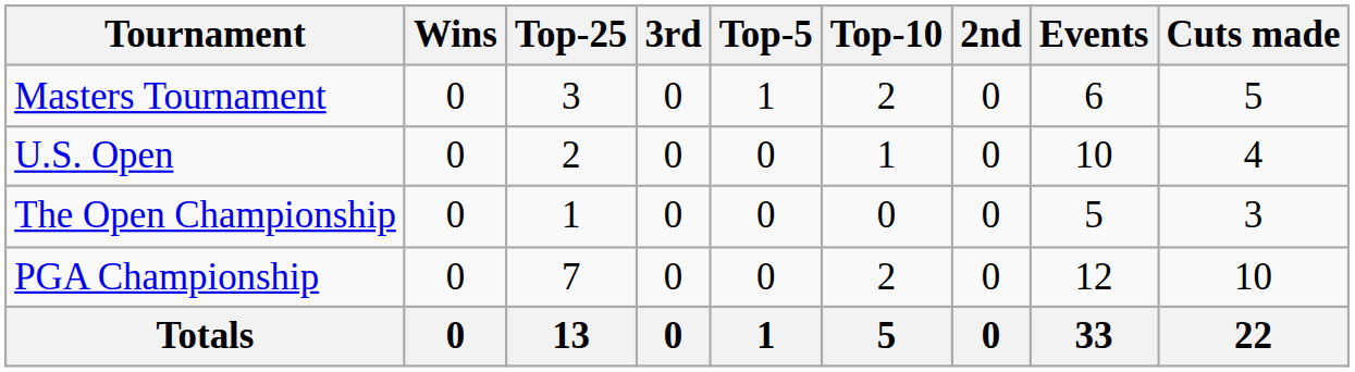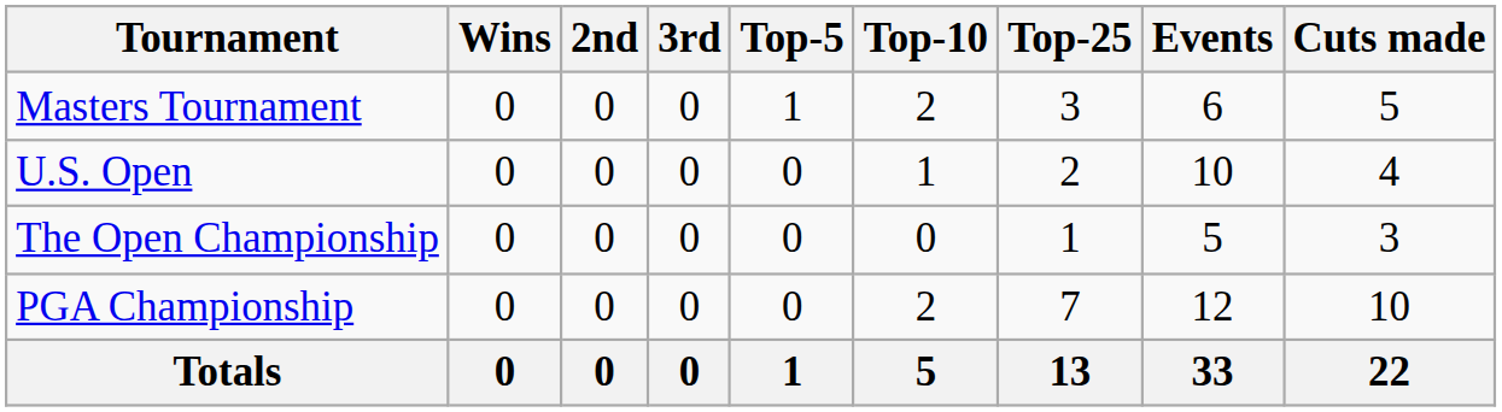 <table class=wikitable style=text-align:center>
 <tr>
 <th>Tournament</th>
 <th>Wins</th>
-<th>Top-25</th>
+<th>2nd</th>
 <th>3rd</th>
 <th>Top-5</th>
 <th>Top-10</th>
-<th>2nd</th>
+<th>Top-25</th>
 <th>Events</th>
 <th>Cuts made</th>
 </tr>
 <tr>
 <td align=left><a href='#'>Masters Tournament</a></td>
 <td>0</td>
-<td>3</td>
+<td>0</td>
 <td>0</td>
 <td>1</td>
 <td>2</td>
-<td>0</td>
+<td>3</td>
 <td>6</td>
 <td>5</td>
 </tr>
 <tr>
 <td align=left><a href='#'>U.S. Open</a></td>
 <td>0</td>
-<td>2</td>
+<td>0</td>
 <td>0</td>
 <td>0</td>
 <td>1</td>
-<td>0</td>
+<td>2</td>
 <td>10</td>
 <td>4</td>
 </tr>
 <tr>
 <td align=left><a href='#'>The Open Championship</a></td>
 <td>0</td>
-<td>1</td>
 <td>0</td>
 <td>0</td>
 <td>0</td>
 <td>0</td>
+<td>1</td>
 <td>5</td>
 <td>3</td>
 </tr>
 <tr>
 <td align=left><a href='#'>PGA Championship</a></td>
 <td>0</td>
-<td>7</td>
+<td>0</td>
 <td>0</td>
 <td>0</td>
 <td>2</td>
-<td>0</td>
+<td>7</td>
 <td>12</td>
 <td>10</td>
 </tr>
 <tr>
 <th>Totals</th>
 <th>0</th>
-<th>13</th>
+<th>0</th>
 <th>0</th>
 <th>1</th>
 <th>5</th>
-<th>0</th>
+<th>13</th>
 <th>33</th>
 <th>22</th>
 </tr>
 </table>
